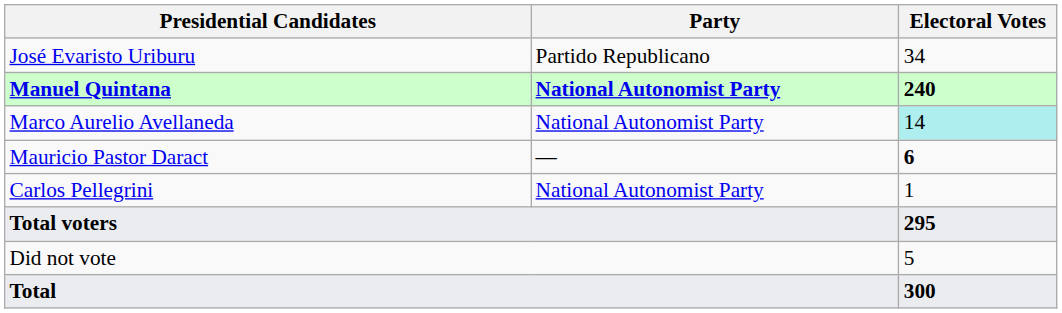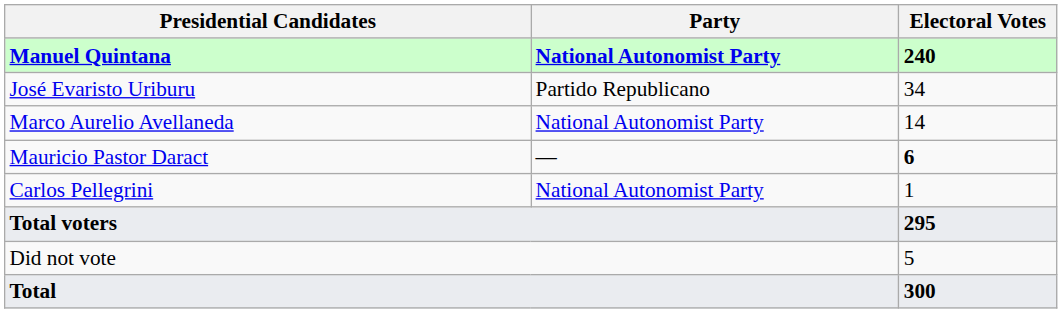 <table class="wikitable" width="50%">
 <tr>
 <th width="50%">Presidential Candidates</th>
 <th width="35%">Party</th>
 <th width="15%">Electoral Votes</th>
-</tr>
-<tr>
-<td><a href='#'>José Evaristo Uriburu</a></td>
-<td>Partido Republicano</td>
-<td>34</td>
 </tr>
 <tr style="background:#cfc;">
 <td><strong><a href='#'>Manuel Quintana</a></strong></td>
 <td><strong><a href='#'>National Autonomist Party</a></strong></td>
 <td><strong>240</strong></td>
 </tr>
 <tr>
+<td><a href='#'>José Evaristo Uriburu</a></td>
+<td>Partido Republicano</td>
+<td>34</td>
+</tr>
+<tr>
 <td><a href='#'>Marco Aurelio Avellaneda</a></td>
 <td><a href='#'>National Autonomist Party</a></td>
-<td style="background: paleturquoise;">14</td>
+<td>14</td>
 </tr>
 <tr>
 <td><a href='#'>Mauricio Pastor Daract</a></td>
 <td>—</td>
 <td><strong>6</strong></td>
 </tr>
 <tr>
 <td><a href='#'>Carlos Pellegrini</a></td>
 <td><a href='#'>National Autonomist Party</a></td>
 <td>1</td>
 </tr>
 <tr style="background:#EAECF0;">
 <td colspan=2><strong>Total voters</strong></td>
 <td><strong>295</strong></td>
 </tr>
 <tr>
 <td colspan=2>Did not vote</td>
 <td>5</td>
 </tr>
 <tr style="background:#EAECF0;">
 <td colspan=2><strong>Total</strong></td>
 <td><strong>300</strong></td>
 </tr>
 </table>
